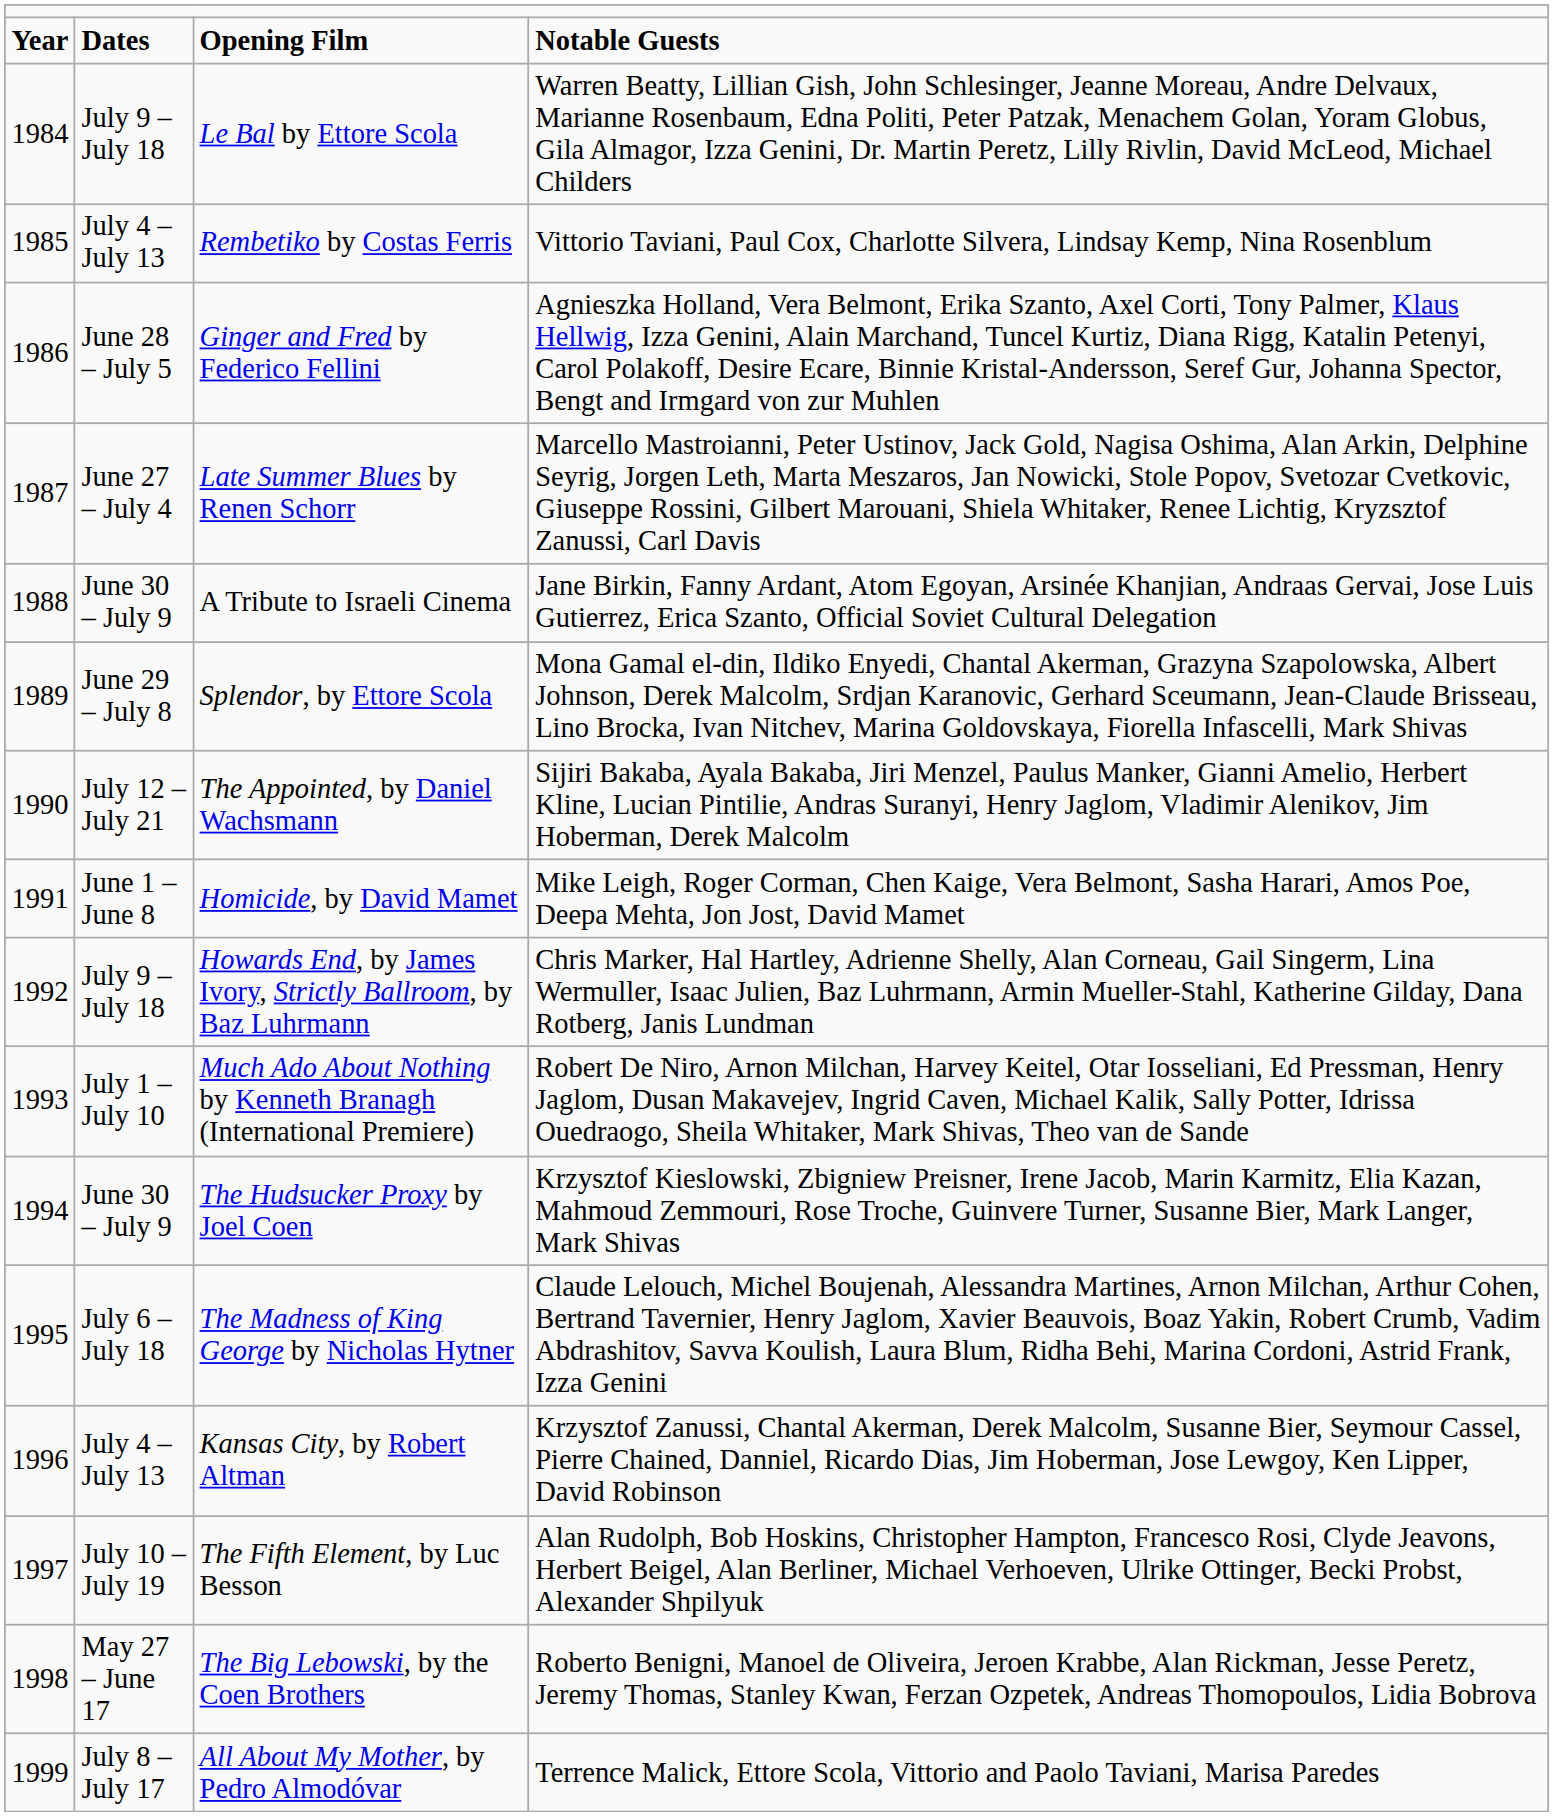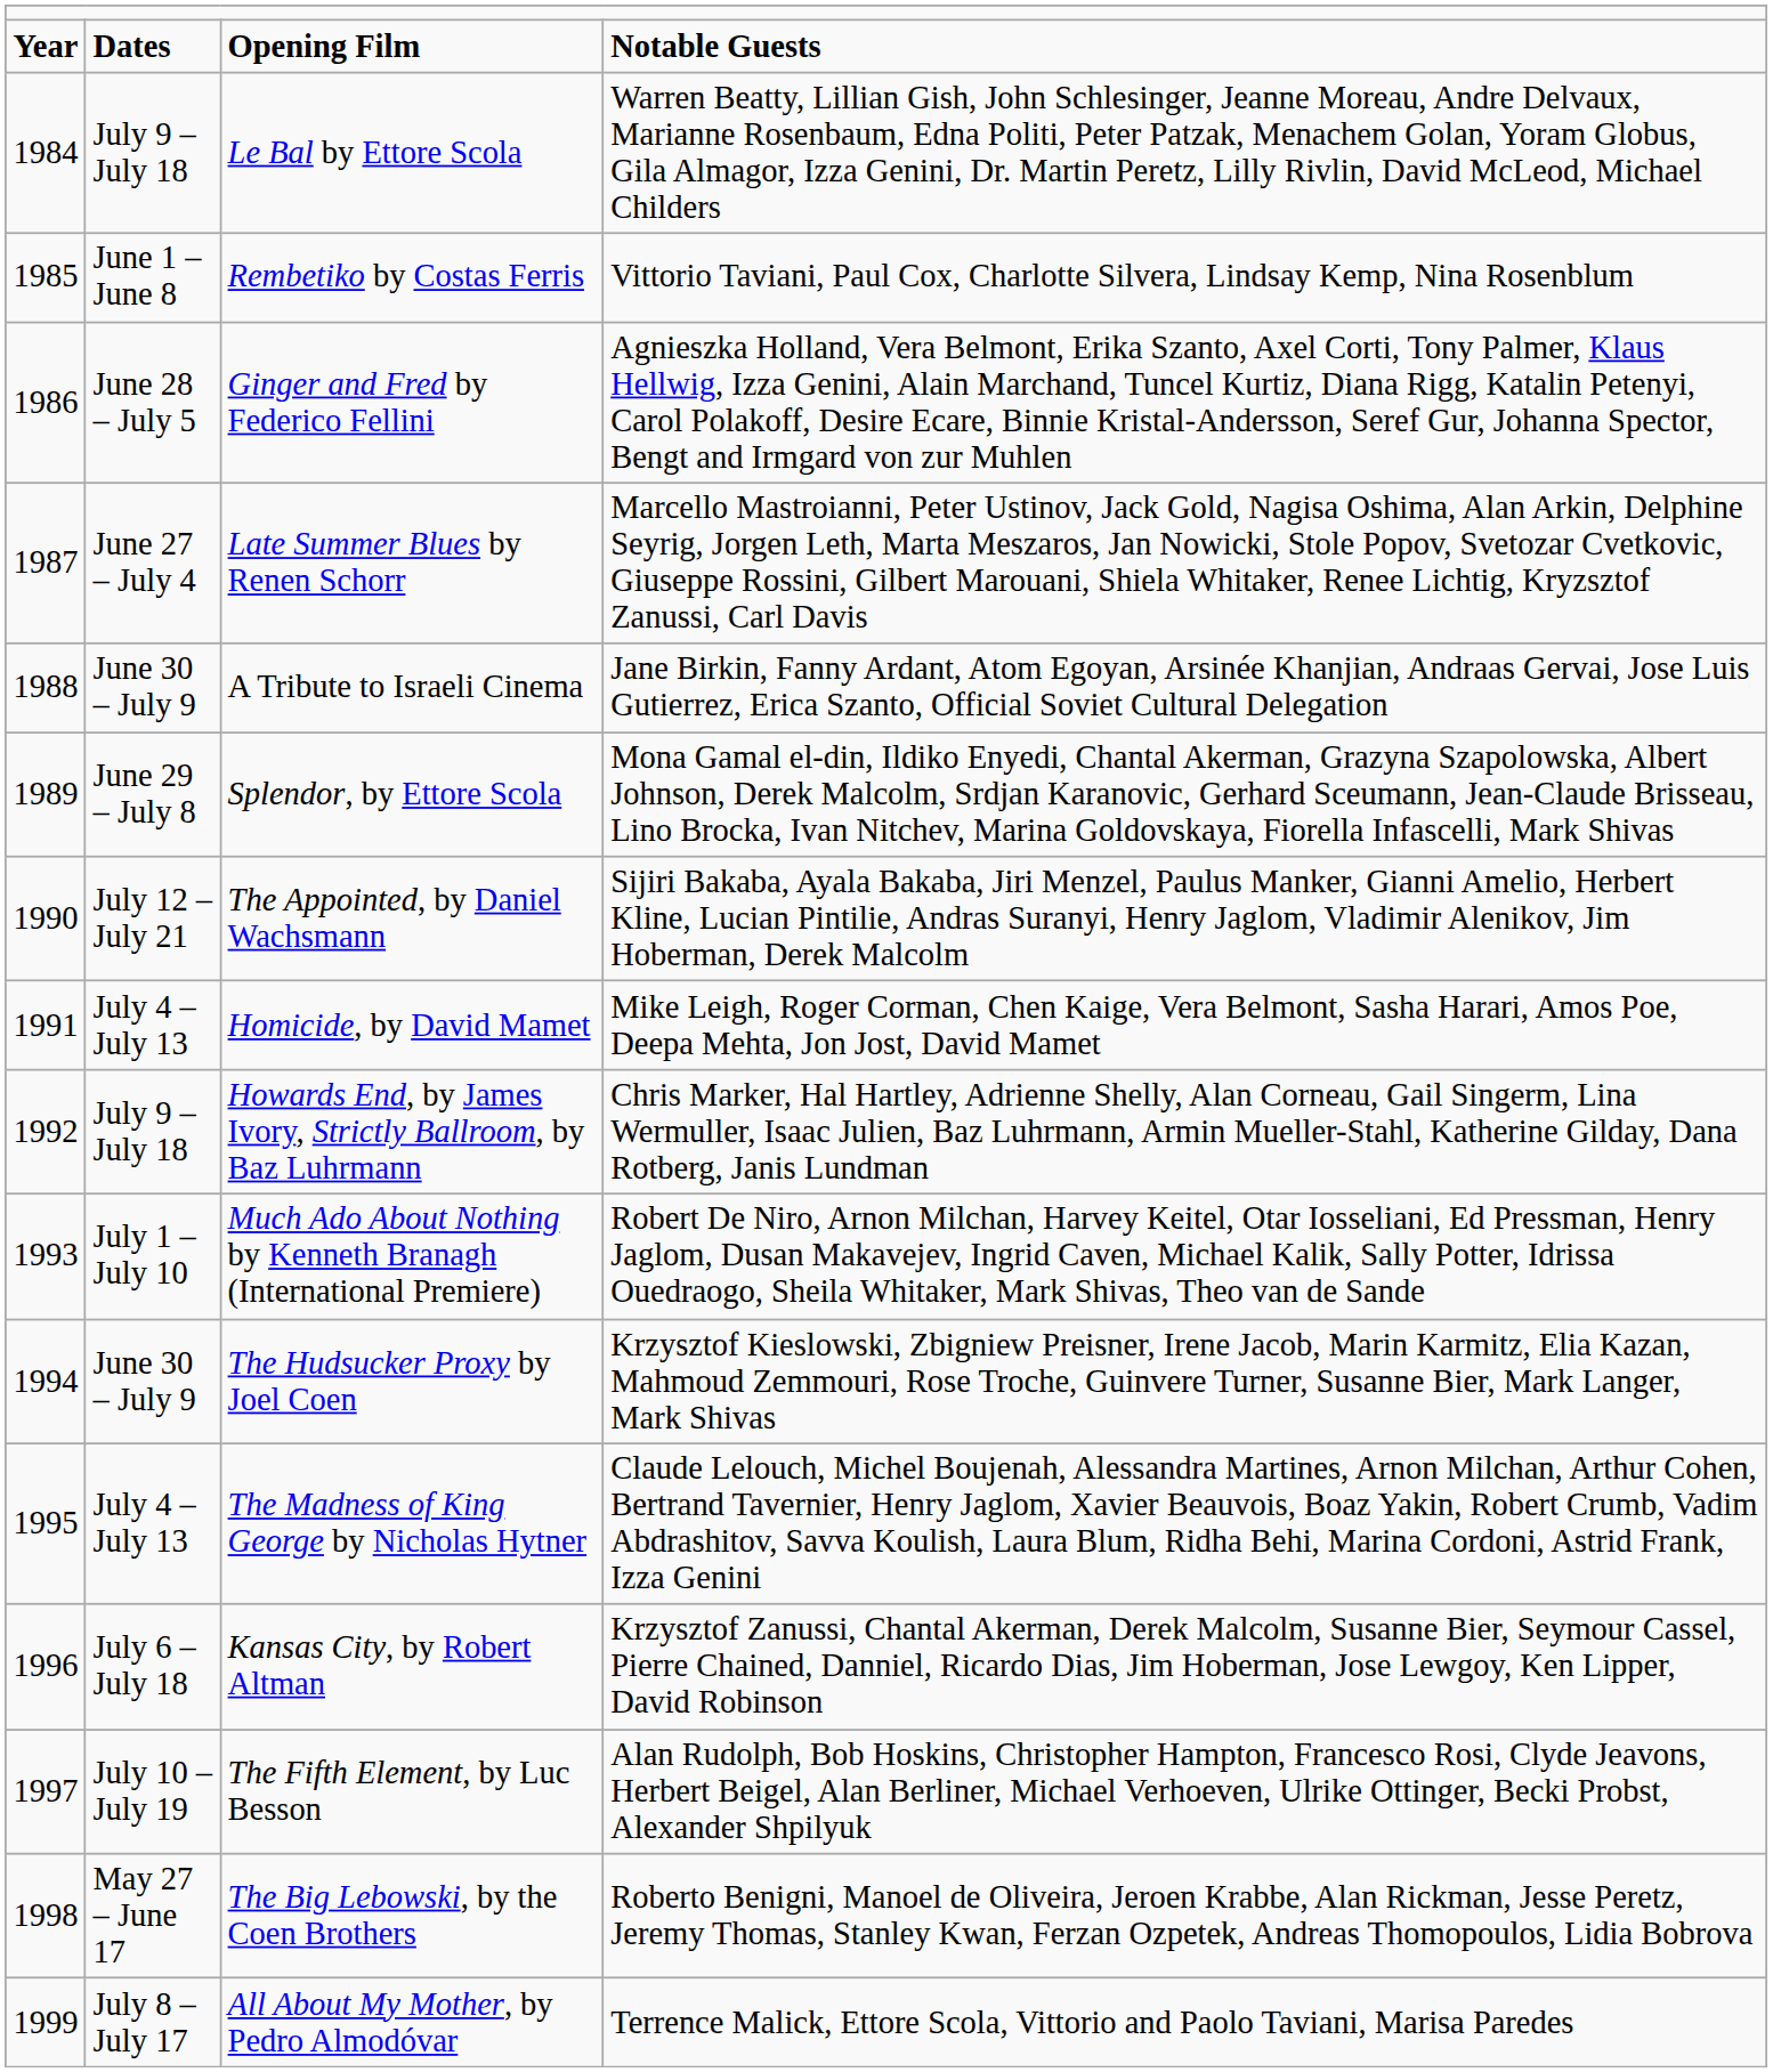 <table class="wikitable mw-collapsible mw-collapsed">
 <tr>
 <td colspan="4"></td>
 </tr>
 <tr>
 <td><strong>Year</strong></td>
 <td><strong>Dates</strong></td>
 <td><strong>Opening Film</strong></td>
 <td><strong>Notable Guests</strong></td>
 </tr>
 <tr>
 <td>1984</td>
 <td>July 9 – July 18</td>
 <td><em><a href='#'>Le Bal</a></em> by  <a href='#'>Ettore Scola</a></td>
 <td>Warren Beatty,  Lillian Gish, John Schlesinger, Jeanne Moreau, Andre Delvaux, Marianne  Rosenbaum, Edna Politi, Peter Patzak, Menachem Golan, Yoram Globus, Gila  Almagor, Izza Genini, Dr. Martin Peretz, Lilly Rivlin, David McLeod, Michael  Childers</td>
 </tr>
 <tr>
 <td>1985</td>
-<td>July 4 – July 13</td>
+<td>June 1 – June 8</td>
 <td><em><a href='#'>Rembetiko</a></em> by  <a href='#'>Costas Ferris</a></td>
 <td>Vittorio Taviani,  Paul Cox, Charlotte Silvera, Lindsay Kemp, Nina Rosenblum</td>
 </tr>
 <tr>
 <td>1986</td>
 <td>June 28 – July 5</td>
 <td><em><a href='#'>Ginger and Fred</a></em>  by <a href='#'>Federico Fellini</a></td>
 <td>Agnieszka Holland,  Vera Belmont, Erika Szanto, Axel Corti, Tony Palmer, <a href='#'>Klaus Hellwig</a>, Izza  Genini, Alain Marchand, Tuncel Kurtiz, Diana Rigg, Katalin Petenyi, Carol  Polakoff, Desire Ecare, Binnie Kristal-Andersson, Seref Gur, Johanna Spector,  Bengt and Irmgard von zur Muhlen</td>
 </tr>
 <tr>
 <td>1987</td>
 <td>June 27 – July 4</td>
 <td><em><a href='#'>Late Summer Blues</a></em> by <a href='#'>Renen Schorr</a></td>
 <td>Marcello  Mastroianni, Peter Ustinov, Jack Gold, Nagisa Oshima, Alan Arkin, Delphine  Seyrig, Jorgen Leth, Marta Meszaros, Jan Nowicki, Stole Popov, Svetozar  Cvetkovic, Giuseppe Rossini, Gilbert Marouani, Shiela Whitaker, Renee  Lichtig, Kryzsztof Zanussi, Carl Davis</td>
 </tr>
 <tr>
 <td>1988</td>
 <td>June 30 – July 9</td>
 <td>A Tribute to  Israeli Cinema</td>
 <td>Jane Birkin, Fanny  Ardant, Atom Egoyan, Arsinée Khanjian, Andraas Gervai, Jose Luis Gutierrez,  Erica Szanto, Official Soviet Cultural Delegation</td>
 </tr>
 <tr>
 <td>1989</td>
 <td>June 29 – July 8</td>
 <td><em>Splendor</em>, by  <a href='#'>Ettore Scola</a></td>
 <td>Mona Gamal el-din, Ildiko Enyedi, Chantal Akerman,  Grazyna Szapolowska, Albert Johnson, Derek Malcolm, Srdjan Karanovic, Gerhard  Sceumann, Jean-Claude Brisseau, Lino Brocka, Ivan Nitchev, Marina  Goldovskaya, Fiorella Infascelli, Mark Shivas</td>
 </tr>
 <tr>
 <td>1990</td>
 <td>July 12 – July 21</td>
 <td><em>The Appointed</em>,  by <a href='#'>Daniel Wachsmann</a></td>
 <td>Sijiri Bakaba,  Ayala Bakaba, Jiri Menzel, Paulus Manker, Gianni Amelio, Herbert Kline,  Lucian Pintilie, Andras Suranyi, Henry Jaglom, Vladimir Alenikov, Jim  Hoberman, Derek Malcolm</td>
 </tr>
 <tr>
 <td>1991</td>
-<td>June 1 – June 8</td>
+<td>July 4 – July 13</td>
 <td><em><a href='#'>Homicide</a></em>, by  <a href='#'>David Mamet</a></td>
 <td>Mike Leigh, Roger  Corman, Chen Kaige, Vera Belmont, Sasha Harari, Amos Poe, Deepa Mehta, Jon  Jost, David Mamet</td>
 </tr>
 <tr>
 <td>1992</td>
 <td>July 9 – July 18</td>
 <td><a href='#'><em>Howards End</em></a>,  by <a href='#'>James Ivory</a>, <em><a href='#'>Strictly Ballroom</a></em>, by <a href='#'>Baz Luhrmann</a></td>
 <td>Chris Marker, Hal  Hartley, Adrienne Shelly, Alan Corneau, Gail Singerm, Lina Wermuller, Isaac  Julien, Baz Luhrmann, Armin Mueller-Stahl, Katherine Gilday, Dana Rotberg,  Janis Lundman</td>
 </tr>
 <tr>
 <td>1993</td>
 <td>July 1 – July 10</td>
 <td><em><a href='#'>Much Ado About Nothing</a></em> by <a href='#'>Kenneth Branagh</a><br>(International  Premiere)</td>
 <td>Robert De Niro,  Arnon Milchan, Harvey Keitel, Otar Iosseliani, Ed Pressman, Henry Jaglom,  Dusan Makavejev, Ingrid Caven, Michael Kalik, Sally Potter, Idrissa  Ouedraogo, Sheila Whitaker, Mark Shivas, Theo van de Sande</td>
 </tr>
 <tr>
 <td>1994</td>
 <td>June 30 – July 9</td>
 <td><em><a href='#'>The Hudsucker Proxy</a></em> by <a href='#'>Joel Coen</a></td>
 <td>Krzysztof  Kieslowski, Zbigniew Preisner, Irene Jacob, Marin Karmitz, Elia Kazan,  Mahmoud Zemmouri, Rose Troche, Guinvere Turner, Susanne Bier, Mark Langer,  Mark Shivas</td>
 </tr>
 <tr>
 <td>1995</td>
-<td>July 6 – July 18</td>
+<td>July 4 – July 13</td>
 <td><em><a href='#'>The Madness of King George</a></em> by <a href='#'>Nicholas Hytner</a></td>
 <td>Claude Lelouch,  Michel Boujenah, Alessandra Martines, Arnon Milchan, Arthur Cohen, Bertrand  Tavernier, Henry Jaglom, Xavier Beauvois, Boaz Yakin, Robert Crumb, Vadim  Abdrashitov, Savva Koulish, Laura Blum, Ridha Behi, Marina Cordoni, Astrid  Frank, Izza Genini</td>
 </tr>
 <tr>
 <td>1996</td>
-<td>July 4 – July 13</td>
+<td>July 6 – July 18</td>
 <td><em>Kansas City</em>,  by <a href='#'>Robert Altman</a></td>
 <td>Krzysztof Zanussi,  Chantal Akerman, Derek Malcolm, Susanne Bier, Seymour Cassel, Pierre Chained,  Danniel, Ricardo Dias, Jim Hoberman, Jose Lewgoy, Ken Lipper, David Robinson</td>
 </tr>
 <tr>
 <td>1997</td>
 <td>July 10 – July 19</td>
 <td><em>The Fifth  Element</em>, by Luc Besson</td>
 <td>Alan Rudolph, Bob  Hoskins, Christopher Hampton, Francesco Rosi, Clyde Jeavons, Herbert Beigel,  Alan Berliner, Michael Verhoeven, Ulrike Ottinger, Becki Probst, Alexander  Shpilyuk</td>
 </tr>
 <tr>
 <td>1998</td>
 <td>May 27 – June 17</td>
 <td><em><a href='#'>The Big Lebowski</a></em>,  by the <a href='#'>Coen Brothers</a></td>
 <td>Roberto Benigni,  Manoel de Oliveira, Jeroen Krabbe, Alan Rickman, Jesse Peretz, Jeremy Thomas,  Stanley Kwan, Ferzan Ozpetek, Andreas Thomopoulos, Lidia Bobrova</td>
 </tr>
 <tr>
 <td>1999</td>
 <td>July 8 – July 17</td>
 <td><em><a href='#'>All About My Mother</a></em>, by <a href='#'>Pedro Almodóvar</a></td>
 <td>Terrence Malick,  Ettore Scola, Vittorio and Paolo Taviani, Marisa Paredes</td>
 </tr>
 </table>
